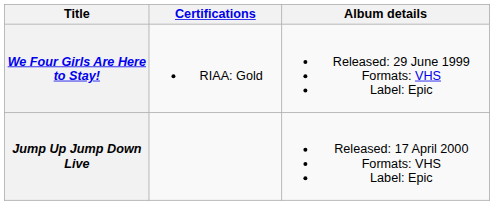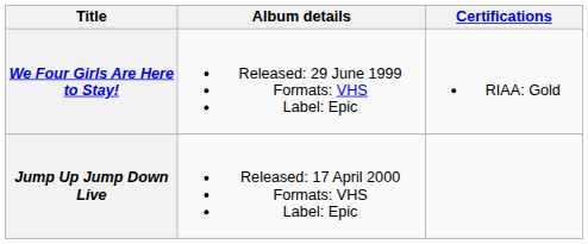 <table class="wikitable plainrowheaders" style="text-align:center;">
 <tr>
 <th scope="col" style="width:11em;">Title</th>
+<th scope="col" style="width:16em;">Album details</th>
 <th scope="col" style="width:10em;"><a href='#'>Certifications</a></th>
-<th scope="col" style="width:16em;">Album details</th>
 </tr>
 <tr>
 <th scope="row"><em><a href='#'>We Four Girls Are Here to Stay!</a></em></th>
+<td><br><ul><li>Released: 29 June 1999</li><li>Formats: <a href='#'>VHS</a></li><li>Label: Epic</li></ul></td>
 <td><br><ul><li>RIAA: Gold</li></ul></td>
-<td><br><ul><li>Released: 29 June 1999</li><li>Formats: <a href='#'>VHS</a></li><li>Label: Epic</li></ul></td>
 </tr>
 <tr>
 <th scope="row"><em>Jump Up Jump Down Live</em></th>
+<td><br><ul><li>Released: 17 April 2000</li><li>Formats: VHS</li><li>Label: Epic</li></ul></td>
 <td></td>
-<td><br><ul><li>Released: 17 April 2000</li><li>Formats: VHS</li><li>Label: Epic</li></ul></td>
 </tr>
 </table>
